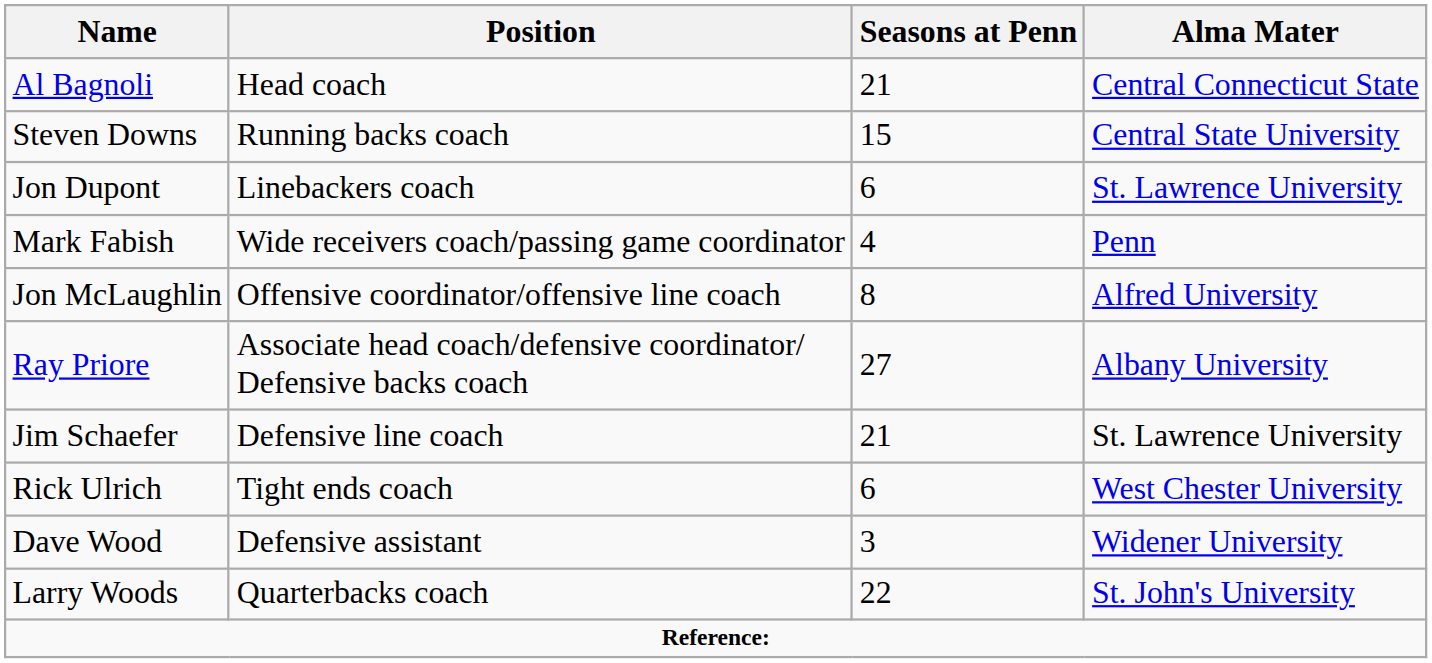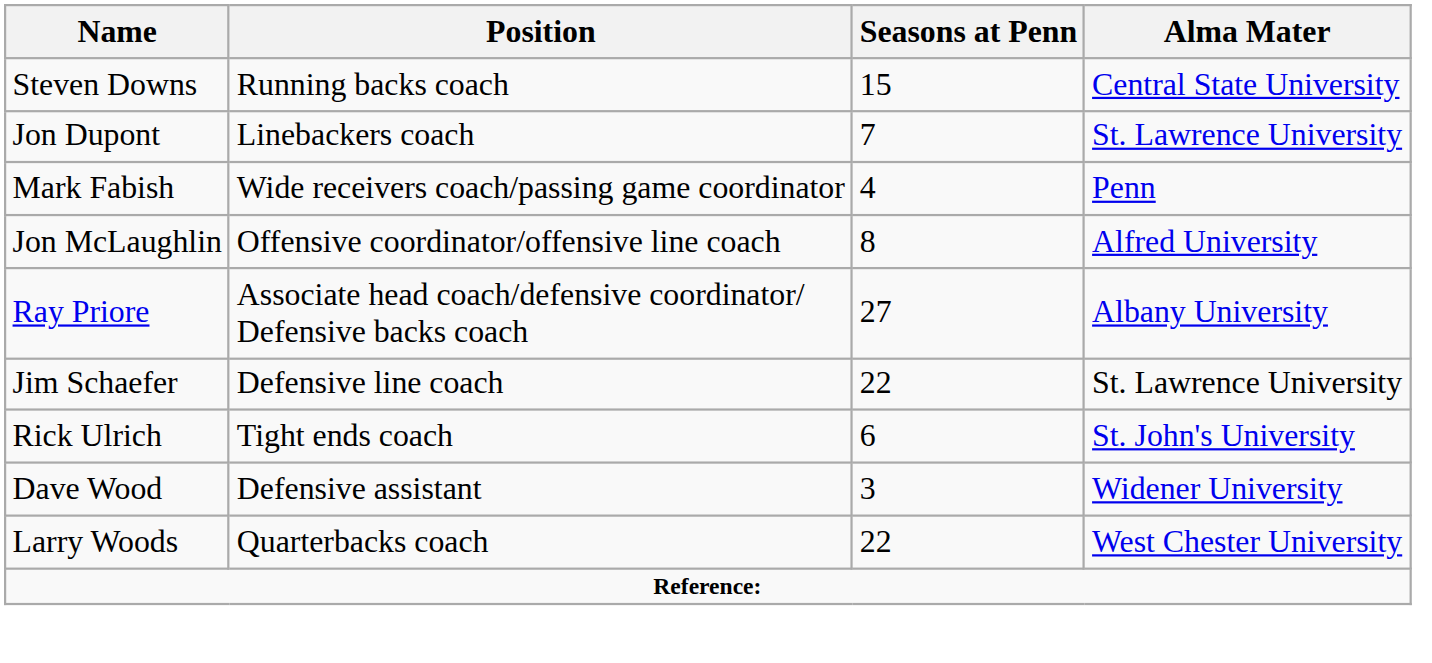 <table class="wikitable" border="1" style="font-size:90%;">
 <tr>
 <th>Name</th>
 <th>Position</th>
 <th>Seasons at Penn</th>
 <th>Alma Mater</th>
-</tr>
-<tr>
-<td><a href='#'>Al Bagnoli</a></td>
-<td>Head coach</td>
-<td>21</td>
-<td><a href='#'>Central Connecticut State</a></td>
 </tr>
 <tr>
 <td>Steven Downs</td>
 <td>Running backs coach</td>
 <td>15</td>
 <td><a href='#'>Central State University</a></td>
 </tr>
 <tr>
 <td>Jon Dupont</td>
 <td>Linebackers coach</td>
-<td>6</td>
+<td>7</td>
 <td><a href='#'>St. Lawrence University</a></td>
 </tr>
 <tr>
 <td>Mark Fabish</td>
 <td>Wide receivers coach/passing game coordinator</td>
 <td>4</td>
 <td><a href='#'>Penn</a></td>
 </tr>
 <tr>
 <td>Jon McLaughlin</td>
 <td>Offensive coordinator/offensive line coach</td>
 <td>8</td>
 <td><a href='#'>Alfred University</a></td>
 </tr>
 <tr>
 <td><a href='#'>Ray Priore</a></td>
 <td>Associate head coach/defensive coordinator/<br>Defensive backs coach</td>
 <td>27</td>
 <td><a href='#'>Albany University</a></td>
 </tr>
 <tr>
 <td>Jim Schaefer</td>
 <td>Defensive line coach</td>
-<td>21</td>
+<td>22</td>
 <td>St. Lawrence University</td>
 </tr>
 <tr>
 <td>Rick Ulrich</td>
 <td>Tight ends coach</td>
 <td>6</td>
-<td><a href='#'>West Chester University</a></td>
+<td><a href='#'>St. John's University</a></td>
 </tr>
 <tr>
 <td>Dave Wood</td>
 <td>Defensive assistant</td>
 <td>3</td>
 <td><a href='#'>Widener University</a></td>
 </tr>
 <tr>
 <td>Larry Woods</td>
 <td>Quarterbacks coach</td>
 <td>22</td>
-<td><a href='#'>St. John's University</a></td>
+<td><a href='#'>West Chester University</a></td>
 </tr>
 <tr>
 <td colspan="4" style="font-size: 8pt" align="center"><strong>Reference: </strong></td>
 </tr>
 </table>
